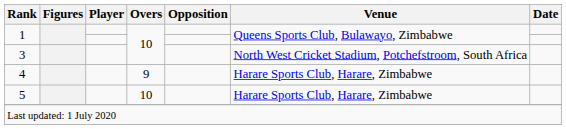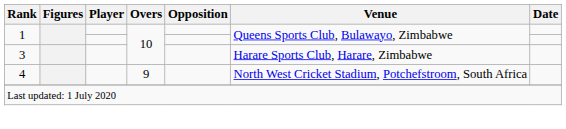 <table class="wikitable plainrowheaders sortable">
 <tr>
 <th scope=col>Rank</th>
 <th scope=col>Figures</th>
 <th scope=col>Player</th>
 <th scope=col>Overs</th>
 <th scope=col>Opposition</th>
 <th scope=col>Venue</th>
 <th scope=col>Date</th>
 </tr>
 <tr>
 <td style="text-align:center" rowspan=2>1</td>
 <th scope=row style=text-align:center; rowspan=2></th>
 <td></td>
 <td style="text-align:center" rowspan=3>10</td>
 <td></td>
 <td rowspan=2><a href='#'>Queens Sports Club</a>, <a href='#'>Bulawayo</a>, Zimbabwe</td>
 <td></td>
 </tr>
 <tr>
 <td></td>
 <td></td>
 <td></td>
 </tr>
 <tr>
 <td style="text-align:center">3</td>
 <th scope=row style=text-align:center;></th>
 <td></td>
 <td></td>
-<td><a href='#'>North West Cricket Stadium</a>, <a href='#'>Potchefstroom</a>, South Africa</td>
+<td><a href='#'>Harare Sports Club</a>, <a href='#'>Harare</a>, Zimbabwe</td>
 <td></td>
 </tr>
 <tr>
 <td style="text-align:center">4</td>
 <th scope=row style=text-align:center;></th>
 <td></td>
 <td style="text-align:center">9</td>
 <td></td>
-<td><a href='#'>Harare Sports Club</a>, <a href='#'>Harare</a>, Zimbabwe</td>
-<td></td>
-</tr>
-<tr>
-<td style="text-align:center">5</td>
-<th scope=row style=text-align:center;></th>
-<td></td>
-<td style="text-align:center">10</td>
-<td></td>
-<td><a href='#'>Harare Sports Club</a>, <a href='#'>Harare</a>, Zimbabwe</td>
+<td><a href='#'>North West Cricket Stadium</a>, <a href='#'>Potchefstroom</a>, South Africa</td>
 <td></td>
 </tr>
 <tr>
 </tr>
 <tr class=sortbottom>
 <td colspan=7><small>Last updated: 1 July 2020</small></td>
 </tr>
 </table>
